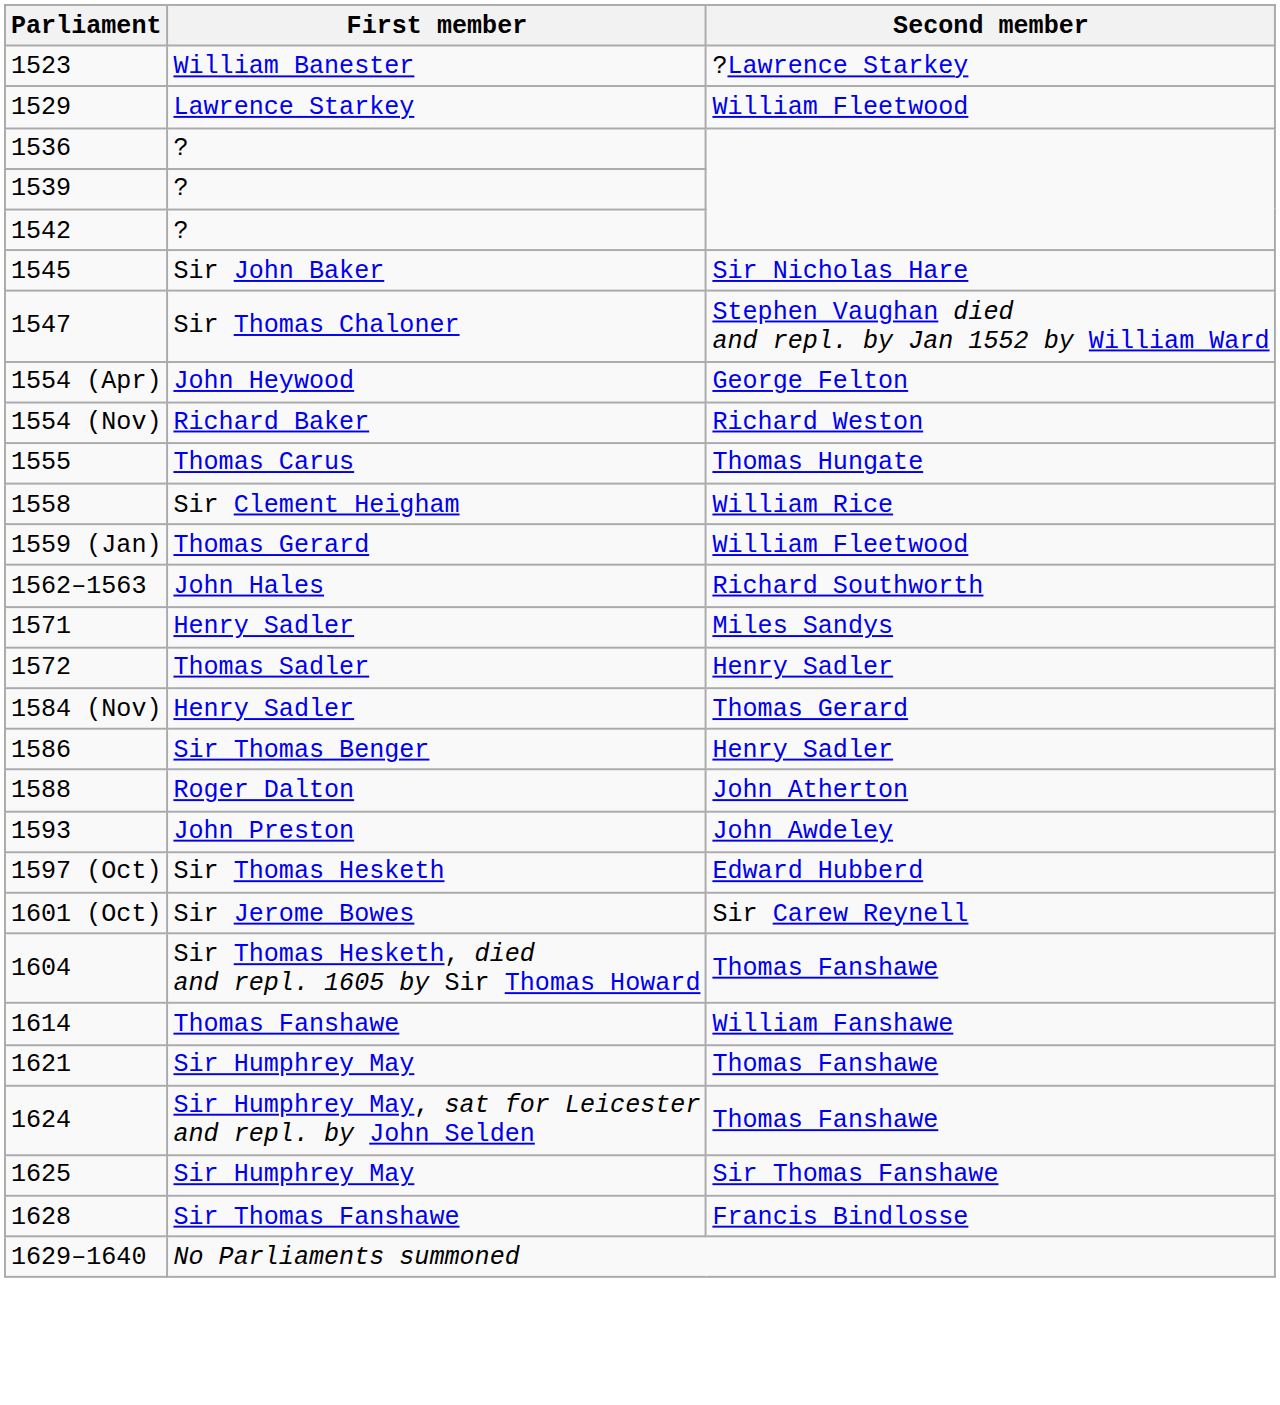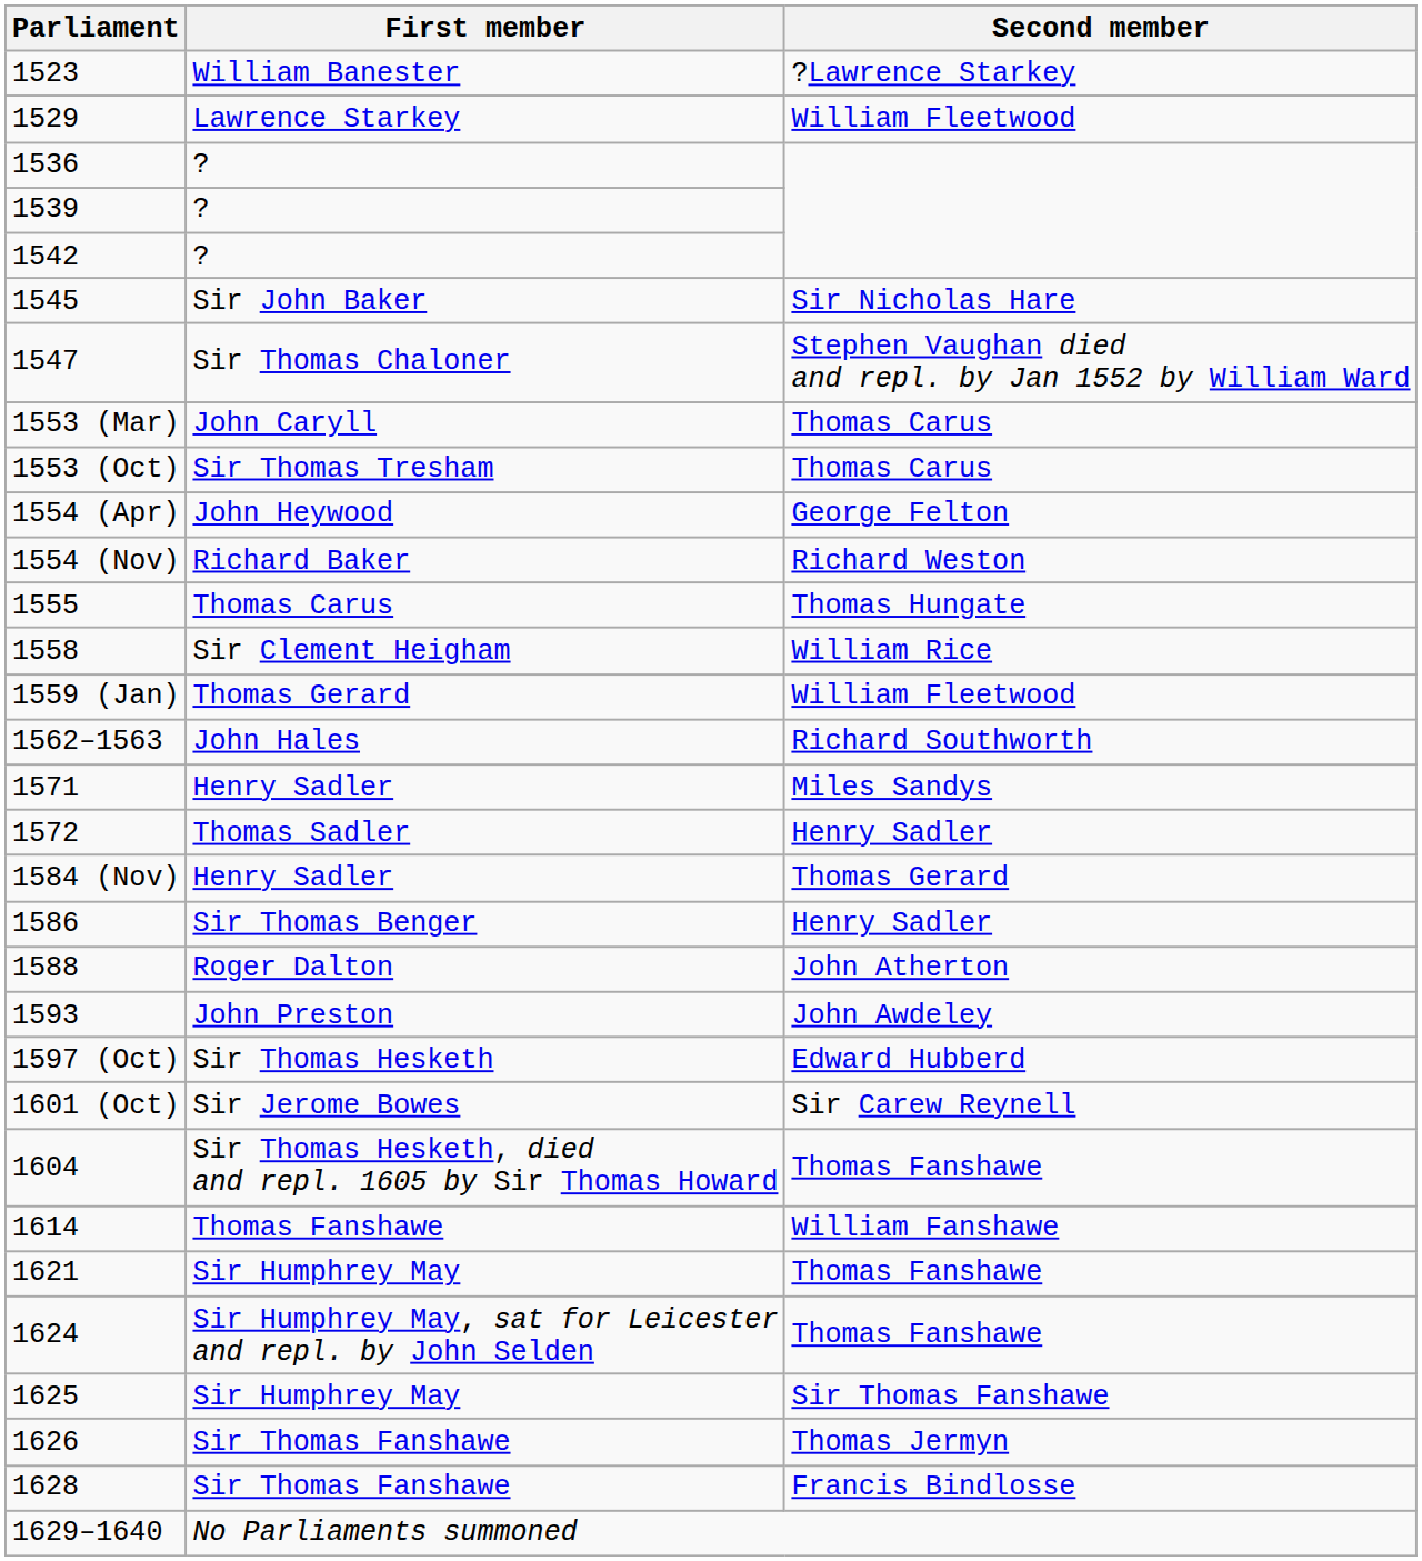 <table class="wikitable">
 <tr>
 <th>Parliament</th>
 <th>First member</th>
 <th>Second member</th>
 </tr>
 <tr>
 <td>1523</td>
 <td><a href='#'>William Banester</a></td>
 <td>?<a href='#'>Lawrence Starkey</a></td>
 </tr>
 <tr>
 <td>1529</td>
 <td><a href='#'>Lawrence Starkey</a></td>
 <td><a href='#'>William Fleetwood</a></td>
 </tr>
 <tr>
 <td>1536</td>
 <td>?</td>
 </tr>
 <tr>
 <td>1539</td>
 <td>?</td>
 </tr>
 <tr>
 <td>1542</td>
 <td>?</td>
 </tr>
 <tr>
 <td>1545</td>
 <td>Sir <a href='#'>John Baker</a></td>
 <td><a href='#'>Sir Nicholas Hare</a></td>
 </tr>
 <tr>
 <td>1547</td>
 <td>Sir <a href='#'>Thomas Chaloner</a></td>
 <td><a href='#'>Stephen Vaughan</a> <em>died <br> and repl. by Jan 1552 by</em> <a href='#'>William Ward</a></td>
+</tr>
+<tr>
+<td>1553 (Mar)</td>
+<td><a href='#'>John Caryll</a></td>
+<td><a href='#'>Thomas Carus</a></td>
+</tr>
+<tr>
+<td>1553 (Oct)</td>
+<td><a href='#'>Sir Thomas Tresham</a></td>
+<td><a href='#'>Thomas Carus</a></td>
 </tr>
 <tr>
 <td>1554 (Apr)</td>
 <td><a href='#'>John Heywood</a></td>
 <td><a href='#'>George Felton</a></td>
 </tr>
 <tr>
 <td>1554 (Nov)</td>
 <td><a href='#'>Richard Baker</a></td>
 <td><a href='#'>Richard Weston</a></td>
 </tr>
 <tr>
 <td>1555</td>
 <td><a href='#'>Thomas Carus</a></td>
 <td><a href='#'>Thomas Hungate</a></td>
 </tr>
 <tr>
 <td>1558</td>
 <td>Sir <a href='#'>Clement Heigham</a></td>
 <td><a href='#'>William Rice</a></td>
 </tr>
 <tr>
 <td>1559 (Jan)</td>
 <td><a href='#'>Thomas Gerard</a></td>
 <td><a href='#'>William Fleetwood</a></td>
 </tr>
 <tr>
 <td>1562–1563</td>
 <td><a href='#'>John Hales</a></td>
 <td><a href='#'>Richard Southworth</a></td>
 </tr>
 <tr>
 <td>1571</td>
 <td><a href='#'>Henry Sadler</a></td>
 <td><a href='#'>Miles Sandys</a></td>
 </tr>
 <tr>
 <td>1572</td>
 <td><a href='#'>Thomas Sadler</a></td>
 <td><a href='#'>Henry Sadler</a></td>
 </tr>
 <tr>
 <td>1584 (Nov)</td>
 <td><a href='#'>Henry Sadler</a></td>
 <td><a href='#'>Thomas Gerard</a></td>
 </tr>
 <tr>
 <td>1586</td>
 <td><a href='#'>Sir Thomas Benger</a></td>
 <td><a href='#'>Henry Sadler</a></td>
 </tr>
 <tr>
 <td>1588</td>
 <td><a href='#'>Roger Dalton</a></td>
 <td><a href='#'>John Atherton</a></td>
 </tr>
 <tr>
 <td>1593</td>
 <td><a href='#'>John Preston</a></td>
 <td><a href='#'>John Awdeley</a></td>
 </tr>
 <tr>
 <td>1597 (Oct)</td>
 <td>Sir <a href='#'>Thomas Hesketh</a></td>
 <td><a href='#'>Edward Hubberd</a></td>
 </tr>
 <tr>
 <td>1601 (Oct)</td>
 <td>Sir <a href='#'>Jerome Bowes</a></td>
 <td>Sir <a href='#'>Carew Reynell</a>  </td>
 </tr>
 <tr>
 <td>1604</td>
 <td>Sir <a href='#'>Thomas Hesketh</a>, <em>died <br> and repl. 1605 by</em> Sir <a href='#'>Thomas Howard</a></td>
 <td><a href='#'>Thomas Fanshawe</a></td>
 </tr>
 <tr>
 <td>1614</td>
 <td><a href='#'>Thomas Fanshawe</a></td>
 <td><a href='#'>William Fanshawe</a></td>
 </tr>
 <tr>
 <td>1621</td>
 <td><a href='#'>Sir Humphrey May</a></td>
 <td><a href='#'>Thomas Fanshawe</a></td>
 </tr>
 <tr>
 <td>1624</td>
 <td><a href='#'>Sir Humphrey May</a>, <em>sat for Leicester <br> and repl. by</em> <a href='#'>John Selden</a></td>
 <td><a href='#'>Thomas Fanshawe</a></td>
 </tr>
 <tr>
 <td>1625</td>
 <td><a href='#'>Sir Humphrey May</a></td>
 <td><a href='#'>Sir Thomas Fanshawe</a></td>
 </tr>
 <tr>
+<td>1626</td>
+<td><a href='#'>Sir Thomas Fanshawe</a></td>
+<td><a href='#'>Thomas Jermyn</a></td>
+</tr>
+<tr>
 <td>1628</td>
 <td><a href='#'>Sir Thomas Fanshawe</a></td>
 <td><a href='#'>Francis Bindlosse</a></td>
 </tr>
 <tr>
 <td>1629–1640</td>
 <td colspan = "2"><em>No Parliaments summoned</em></td>
 </tr>
 </table>
